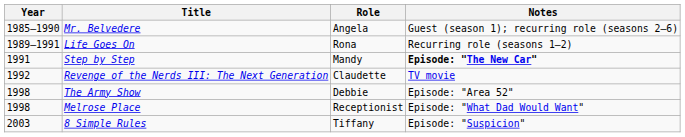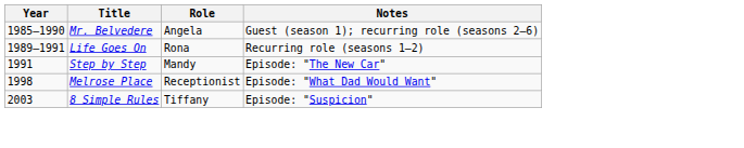 <table class="wikitable sortable">
 <tr>
 <th>Year</th>
 <th>Title</th>
 <th>Role</th>
 <th>Notes</th>
 </tr>
 <tr>
 <td>1985–1990</td>
 <td><em><a href='#'>Mr. Belvedere</a></em></td>
 <td>Angela</td>
 <td>Guest (season 1); recurring role (seasons 2–6)</td>
 </tr>
 <tr>
 <td>1989–1991</td>
 <td><em><a href='#'>Life Goes On</a></em></td>
 <td>Rona</td>
 <td>Recurring role (seasons 1–2)</td>
 </tr>
 <tr>
 <td>1991</td>
 <td><em><a href='#'>Step by Step</a></em></td>
 <td>Mandy</td>
-<td><strong>Episode: "<a href='#'>The New Car</a>"</strong></td>
-</tr>
-<tr>
-<td>1992</td>
-<td><em><a href='#'>Revenge of the Nerds III: The Next Generation</a></em></td>
-<td>Claudette</td>
-<td><a href='#'>TV movie</a></td>
-</tr>
-<tr>
-<td>1998</td>
-<td><em><a href='#'>The Army Show</a></em></td>
-<td>Debbie</td>
-<td>Episode: "Area 52"</td>
+<td>Episode: "<a href='#'>The New Car</a>"</td>
 </tr>
 <tr>
 <td>1998</td>
 <td><em><a href='#'>Melrose Place</a></em></td>
 <td>Receptionist</td>
 <td>Episode: "<a href='#'>What Dad Would Want</a>"</td>
 </tr>
 <tr>
 <td>2003</td>
 <td><em><a href='#'>8 Simple Rules</a></em></td>
 <td>Tiffany</td>
 <td>Episode: "<a href='#'>Suspicion</a>"</td>
 </tr>
 </table>
